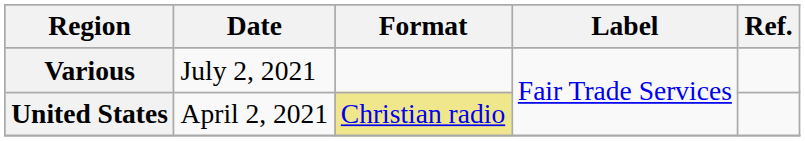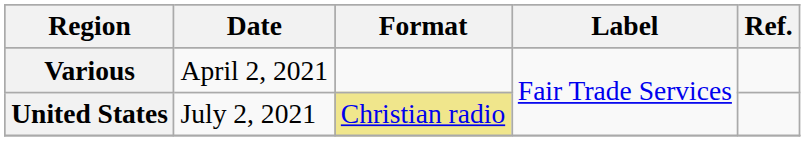 <table class="wikitable plainrowheaders">
 <tr>
 <th scope="col">Region</th>
 <th scope="col">Date</th>
 <th scope="col">Format</th>
 <th scope="col">Label</th>
 <th scope="col">Ref.</th>
 </tr>
 <tr>
 <th scope="row">Various</th>
-<td>July 2, 2021</td>
+<td>April 2, 2021</td>
 <td></td>
 <td rowspan="2"><a href='#'>Fair Trade Services</a></td>
 <td></td>
 </tr>
 <tr>
 <th scope="row">United States</th>
-<td>April 2, 2021</td>
+<td>July 2, 2021</td>
 <td style="background: khaki;"><a href='#'>Christian radio</a></td>
 <td></td>
 </tr>
 <tr>
 </tr>
 </table>
